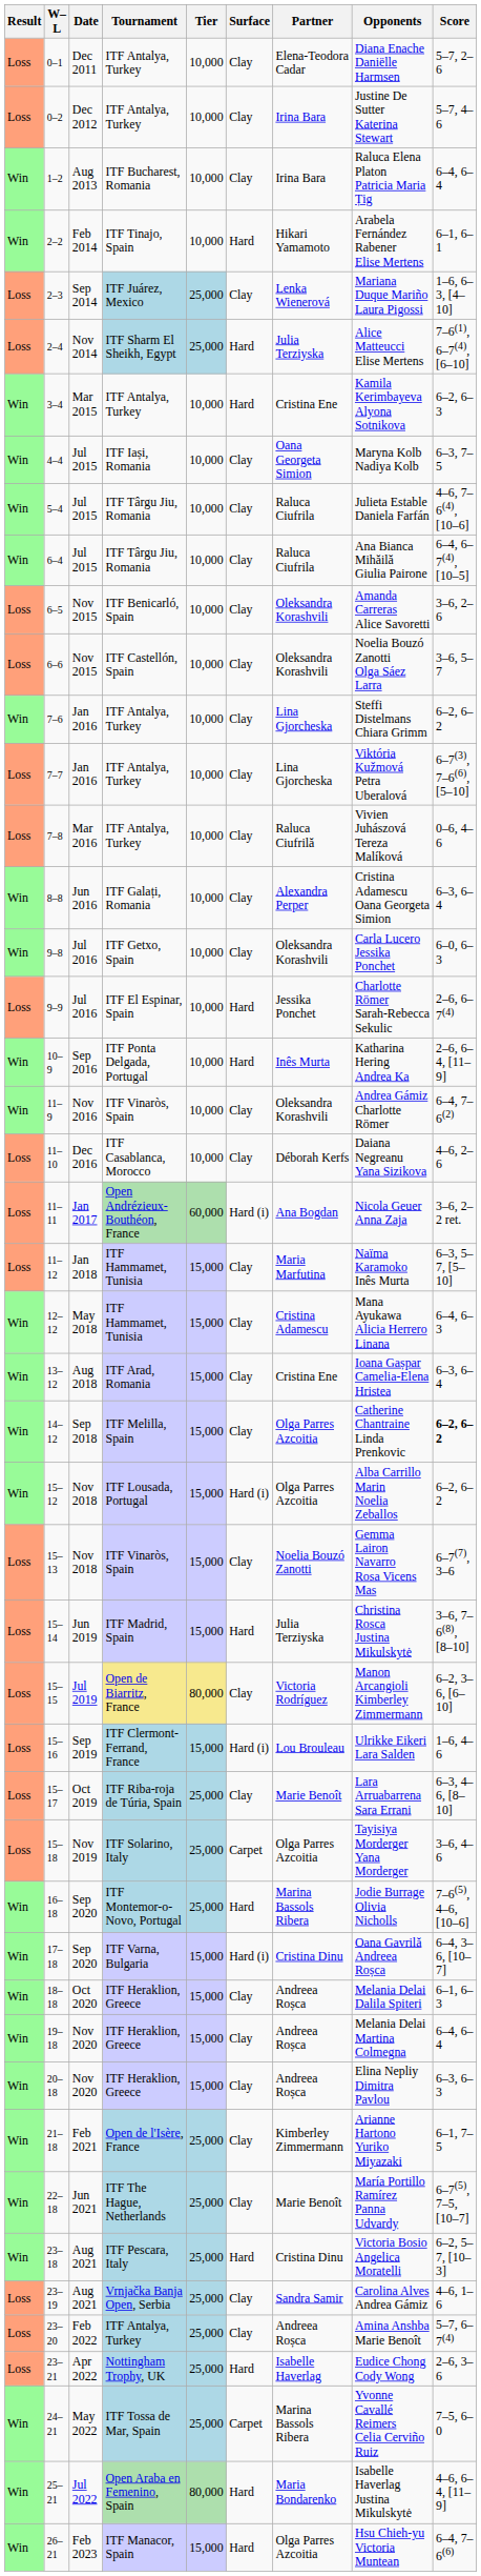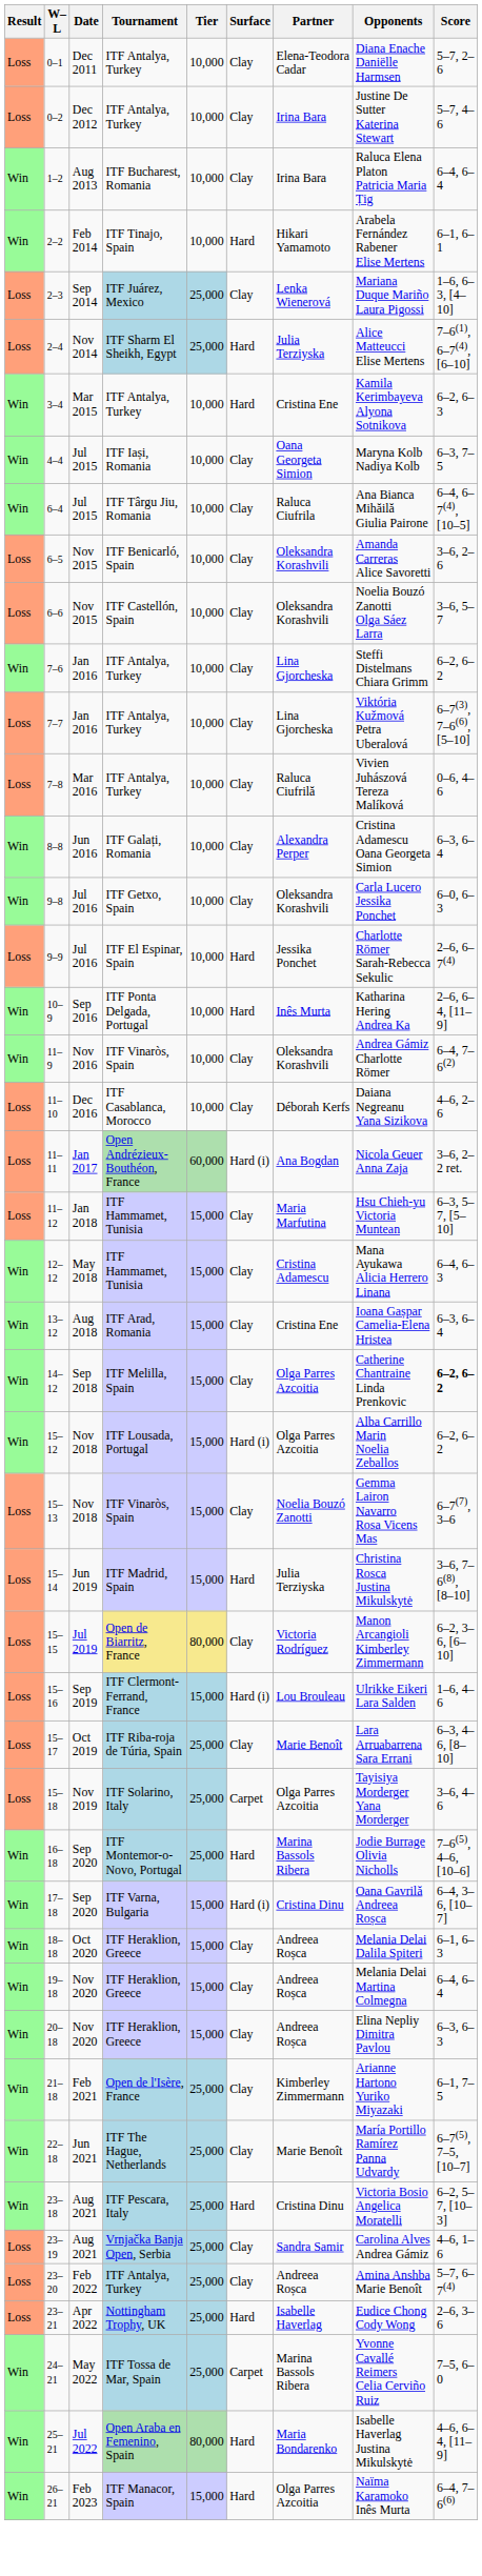 <table class="sortable wikitable nowrap">
 <tr>
 <th>Result</th>
 <th class="unsortable">W–L</th>
 <th>Date</th>
 <th>Tournament</th>
 <th>Tier</th>
 <th>Surface</th>
 <th>Partner</th>
 <th>Opponents</th>
 <th class="unsortable">Score</th>
 </tr>
 <tr>
 <td style="background:#ffa07a;">Loss</td>
 <td><small>0–1</small></td>
 <td>Dec 2011</td>
 <td>ITF Antalya, Turkey</td>
 <td>10,000</td>
 <td>Clay</td>
 <td> Elena-Teodora Cadar</td>
 <td> <a href='#'>Diana Enache</a> <br>  <a href='#'>Daniëlle Harmsen</a></td>
 <td>5–7, 2–6</td>
 </tr>
 <tr>
 <td style="background:#ffa07a;">Loss</td>
 <td><small>0–2</small></td>
 <td>Dec 2012</td>
 <td>ITF Antalya, Turkey</td>
 <td>10,000</td>
 <td>Clay</td>
 <td> <a href='#'>Irina Bara</a></td>
 <td> Justine De Sutter <br>  <a href='#'>Katerina Stewart</a></td>
 <td>5–7, 4–6</td>
 </tr>
 <tr>
 <td style="background:#98fb98;">Win</td>
 <td><small>1–2</small></td>
 <td>Aug 2013</td>
 <td>ITF Bucharest, Romania</td>
 <td>10,000</td>
 <td>Clay</td>
 <td> Irina Bara</td>
 <td> Raluca Elena Platon <br>  <a href='#'>Patricia Maria Țig</a></td>
 <td>6–4, 6–4</td>
 </tr>
 <tr>
 <td style="background:#98fb98;">Win</td>
 <td><small>2–2</small></td>
 <td>Feb 2014</td>
 <td>ITF Tinajo, Spain</td>
 <td>10,000</td>
 <td>Hard</td>
 <td> Hikari Yamamoto</td>
 <td> Arabela Fernández Rabener <br>  <a href='#'>Elise Mertens</a></td>
 <td>6–1, 6–1</td>
 </tr>
 <tr>
 <td style="background:#ffa07a;">Loss</td>
 <td><small>2–3</small></td>
 <td>Sep 2014</td>
 <td bgcolor=lightblue>ITF Juárez, Mexico</td>
 <td bgcolor=lightblue>25,000</td>
 <td>Clay</td>
 <td> <a href='#'>Lenka Wienerová</a></td>
 <td> <a href='#'>Mariana Duque Mariño</a> <br>  <a href='#'>Laura Pigossi</a></td>
 <td>1–6, 6–3, [4–10]</td>
 </tr>
 <tr>
 <td style="background:#ffa07a;">Loss</td>
 <td><small>2–4</small></td>
 <td>Nov 2014</td>
 <td bgcolor=lightblue>ITF Sharm El Sheikh, Egypt</td>
 <td bgcolor=lightblue>25,000</td>
 <td>Hard</td>
 <td> <a href='#'>Julia Terziyska</a></td>
 <td> <a href='#'>Alice Matteucci</a> <br>  Elise Mertens</td>
 <td>7–6<sup>(1)</sup>, 6–7<sup>(4)</sup>, [6–10]</td>
 </tr>
 <tr>
 <td style="background:#98fb98;">Win</td>
 <td><small>3–4</small></td>
 <td>Mar 2015</td>
 <td>ITF Antalya, Turkey</td>
 <td>10,000</td>
 <td>Hard</td>
 <td> Cristina Ene</td>
 <td> <a href='#'>Kamila Kerimbayeva</a> <br>  <a href='#'>Alyona Sotnikova</a></td>
 <td>6–2, 6–3</td>
 </tr>
 <tr>
 <td style="background:#98fb98;">Win</td>
 <td><small>4–4</small></td>
 <td>Jul 2015</td>
 <td>ITF Iași, Romania</td>
 <td>10,000</td>
 <td>Clay</td>
 <td> <a href='#'>Oana Georgeta Simion</a></td>
 <td> Maryna Kolb <br>  Nadiya Kolb</td>
 <td>6–3, 7–5</td>
-</tr>
-<tr>
-<td style="background:#98fb98;">Win</td>
-<td><small>5–4</small></td>
-<td>Jul 2015</td>
-<td>ITF Târgu Jiu, Romania</td>
-<td>10,000</td>
-<td>Clay</td>
-<td> Raluca Ciufrila</td>
-<td> Julieta Estable <br>  Daniela Farfán</td>
-<td>4–6, 7–6<sup>(4)</sup>, [10–6]</td>
 </tr>
 <tr>
 <td style="background:#98fb98;">Win</td>
 <td><small>6–4</small></td>
 <td>Jul 2015</td>
 <td>ITF Târgu Jiu, Romania</td>
 <td>10,000</td>
 <td>Clay</td>
 <td> Raluca Ciufrila</td>
 <td> Ana Bianca Mihăilă <br>  Giulia Pairone</td>
 <td>6–4, 6–7<sup>(4)</sup>, [10–5]</td>
 </tr>
 <tr>
 <td style="background:#ffa07a;">Loss</td>
 <td><small>6–5</small></td>
 <td>Nov 2015</td>
 <td>ITF Benicarló, Spain</td>
 <td>10,000</td>
 <td>Clay</td>
 <td> <a href='#'>Oleksandra Korashvili</a></td>
 <td> <a href='#'>Amanda Carreras</a> <br>  Alice Savoretti</td>
 <td>3–6, 2–6</td>
 </tr>
 <tr>
 <td style="background:#ffa07a;">Loss</td>
 <td><small>6–6</small></td>
 <td>Nov 2015</td>
 <td>ITF Castellón, Spain</td>
 <td>10,000</td>
 <td>Clay</td>
 <td> Oleksandra Korashvili</td>
 <td> Noelia Bouzó Zanotti <br>  <a href='#'>Olga Sáez Larra</a></td>
 <td>3–6, 5–7</td>
 </tr>
 <tr>
 <td style="background:#98fb98;">Win</td>
 <td><small>7–6</small></td>
 <td>Jan 2016</td>
 <td>ITF Antalya, Turkey</td>
 <td>10,000</td>
 <td>Clay</td>
 <td> <a href='#'>Lina Gjorcheska</a></td>
 <td> Steffi Distelmans <br>  Chiara Grimm</td>
 <td>6–2, 6–2</td>
 </tr>
 <tr>
 <td style="background:#ffa07a;">Loss</td>
 <td><small>7–7</small></td>
 <td>Jan 2016</td>
 <td>ITF Antalya, Turkey</td>
 <td>10,000</td>
 <td>Clay</td>
 <td> Lina Gjorcheska</td>
 <td> <a href='#'>Viktória Kužmová</a> <br>  Petra Uberalová</td>
 <td>6–7<sup>(3)</sup>, 7–6<sup>(6)</sup>, [5–10]</td>
 </tr>
 <tr>
 <td style="background:#ffa07a;">Loss</td>
 <td><small>7–8</small></td>
 <td>Mar 2016</td>
 <td>ITF Antalya, Turkey</td>
 <td>10,000</td>
 <td>Clay</td>
 <td> Raluca Ciufrilă</td>
 <td> Vivien Juhászová <br>  Tereza Malíková</td>
 <td>0–6, 4–6</td>
 </tr>
 <tr>
 <td style="background:#98fb98;">Win</td>
 <td><small>8–8</small></td>
 <td>Jun 2016</td>
 <td>ITF Galați, Romania</td>
 <td>10,000</td>
 <td>Clay</td>
 <td> <a href='#'>Alexandra Perper</a></td>
 <td> Cristina Adamescu <br>  Oana Georgeta Simion</td>
 <td>6–3, 6–4</td>
 </tr>
 <tr>
 <td style="background:#98fb98;">Win</td>
 <td><small>9–8</small></td>
 <td>Jul 2016</td>
 <td>ITF Getxo, Spain</td>
 <td>10,000</td>
 <td>Clay</td>
 <td> Oleksandra Korashvili</td>
 <td> <a href='#'>Carla Lucero</a> <br>  <a href='#'>Jessika Ponchet</a></td>
 <td>6–0, 6–3</td>
 </tr>
 <tr>
 <td style="background:#ffa07a;">Loss</td>
 <td><small>9–9</small></td>
 <td>Jul 2016</td>
 <td>ITF El Espinar, Spain</td>
 <td>10,000</td>
 <td>Hard</td>
 <td> Jessika Ponchet</td>
 <td> <a href='#'>Charlotte Römer</a> <br>  Sarah-Rebecca Sekulic</td>
 <td>2–6, 6–7<sup>(4)</sup></td>
 </tr>
 <tr>
 <td style="background:#98fb98;">Win</td>
 <td><small>10–9</small></td>
 <td>Sep 2016</td>
 <td>ITF Ponta Delgada, Portugal</td>
 <td>10,000</td>
 <td>Hard</td>
 <td> <a href='#'>Inês Murta</a></td>
 <td> Katharina Hering <br>  <a href='#'>Andrea Ka</a></td>
 <td>2–6, 6–4, [11–9]</td>
 </tr>
 <tr>
 <td style="background:#98fb98;">Win</td>
 <td><small>11–9</small></td>
 <td>Nov 2016</td>
 <td>ITF Vinaròs, Spain</td>
 <td>10,000</td>
 <td>Clay</td>
 <td> Oleksandra Korashvili</td>
 <td> <a href='#'>Andrea Gámiz</a> <br>  Charlotte Römer</td>
 <td>6–4, 7–6<sup>(2)</sup></td>
 </tr>
 <tr>
 <td style="background:#ffa07a;">Loss</td>
 <td><small>11–10</small></td>
 <td>Dec 2016</td>
 <td>ITF Casablanca, Morocco</td>
 <td>10,000</td>
 <td>Clay</td>
 <td> Déborah Kerfs</td>
 <td> Daiana Negreanu <br>  <a href='#'>Yana Sizikova</a></td>
 <td>4–6, 2–6</td>
 </tr>
 <tr>
 <td style="background:#ffa07a;">Loss</td>
 <td><small>11–11</small></td>
 <td><a href='#'>Jan 2017</a></td>
 <td bgcolor=#addfad><a href='#'>Open Andrézieux-Bouthéon</a>, France</td>
 <td bgcolor=#addfad>60,000</td>
 <td>Hard (i)</td>
 <td> <a href='#'>Ana Bogdan</a></td>
 <td> <a href='#'>Nicola Geuer</a> <br>  <a href='#'>Anna Zaja</a></td>
 <td>3–6, 2–2 ret.</td>
 </tr>
 <tr>
 <td style="background:#ffa07a;">Loss</td>
 <td><small>11–12</small></td>
 <td>Jan 2018</td>
 <td bgcolor=#ccf>ITF Hammamet, Tunisia</td>
 <td bgcolor=#ccf>15,000</td>
 <td>Clay</td>
 <td> <a href='#'>Maria Marfutina</a></td>
-<td> <a href='#'>Naïma Karamoko</a> <br>  Inês Murta</td>
+<td> <a href='#'>Hsu Chieh-yu</a> <br>  <a href='#'>Victoria Muntean</a></td>
 <td>6–3, 5–7, [5–10]</td>
 </tr>
 <tr>
 <td style="background:#98fb98;">Win</td>
 <td><small>12–12</small></td>
 <td>May 2018</td>
 <td bgcolor=#ccf>ITF Hammamet, Tunisia</td>
 <td bgcolor=#ccf>15,000</td>
 <td>Clay</td>
 <td> <a href='#'>Cristina Adamescu</a></td>
 <td> Mana Ayukawa <br>  <a href='#'>Alicia Herrero Linana</a></td>
 <td>6–4, 6–3</td>
 </tr>
 <tr>
 <td style="background:#98fb98;">Win</td>
 <td><small>13–12</small></td>
 <td>Aug 2018</td>
 <td bgcolor=#ccf>ITF Arad, Romania</td>
 <td bgcolor=#ccf>15,000</td>
 <td>Clay</td>
 <td> Cristina Ene</td>
 <td> <a href='#'>Ioana Gașpar</a> <br>  <a href='#'>Camelia-Elena Hristea</a></td>
 <td>6–3, 6–4</td>
 </tr>
 <tr>
 <td style="background:#98fb98;">Win</td>
 <td><small>14–12</small></td>
 <td>Sep 2018</td>
 <td bgcolor=#ccf>ITF Melilla, Spain</td>
 <td bgcolor=#ccf>15,000</td>
 <td>Clay</td>
 <td> <a href='#'>Olga Parres Azcoitia</a></td>
 <td> <a href='#'>Catherine Chantraine</a> <br>  Linda Prenkovic</td>
 <td><strong>6–2, 6–2</strong></td>
 </tr>
 <tr>
 <td style="background:#98fb98;">Win</td>
 <td><small>15–12</small></td>
 <td>Nov 2018</td>
 <td bgcolor=#ccf>ITF Lousada, Portugal</td>
 <td bgcolor=#ccf>15,000</td>
 <td>Hard (i)</td>
 <td> Olga Parres Azcoitia</td>
 <td> <a href='#'>Alba Carrillo Marin</a> <br>  <a href='#'>Noelia Zeballos</a></td>
 <td>6–2, 6–2</td>
 </tr>
 <tr>
 <td style="background:#ffa07a;">Loss</td>
 <td><small>15–13</small></td>
 <td>Nov 2018</td>
 <td bgcolor=#ccf>ITF Vinaròs, Spain</td>
 <td bgcolor=#ccf>15,000</td>
 <td>Clay</td>
 <td> <a href='#'>Noelia Bouzó Zanotti</a></td>
 <td> <a href='#'>Gemma Lairon Navarro</a> <br>  <a href='#'>Rosa Vicens Mas</a></td>
 <td>6–7<sup>(7)</sup>, 3–6</td>
 </tr>
 <tr>
 <td style="background:#ffa07a;">Loss</td>
 <td><small>15–14</small></td>
 <td>Jun 2019</td>
 <td bgcolor=#ccf>ITF Madrid, Spain</td>
 <td bgcolor=#ccf>15,000</td>
 <td>Hard</td>
 <td> Julia Terziyska</td>
 <td> <a href='#'>Christina Rosca</a> <br>  <a href='#'>Justina Mikulskytė</a></td>
 <td>3–6, 7–6<sup>(8)</sup>, [8–10]</td>
 </tr>
 <tr>
 <td style="background:#ffa07a;">Loss</td>
 <td><small>15–15</small></td>
 <td><a href='#'>Jul 2019</a></td>
 <td bgcolor=#f7e98e><a href='#'>Open de Biarritz</a>, France</td>
 <td bgcolor=#f7e98e>80,000</td>
 <td>Clay</td>
 <td> <a href='#'>Victoria Rodríguez</a></td>
 <td> <a href='#'>Manon Arcangioli</a> <br>  <a href='#'>Kimberley Zimmermann</a></td>
 <td>6–2, 3–6, [6–10]</td>
 </tr>
 <tr>
 <td style="background:#ffa07a;">Loss</td>
 <td><small>15–16</small></td>
 <td>Sep 2019</td>
 <td bgcolor=lightblue>ITF Clermont-Ferrand, France</td>
 <td bgcolor=lightblue>15,000</td>
 <td>Hard (i)</td>
 <td> <a href='#'>Lou Brouleau</a></td>
 <td> <a href='#'>Ulrikke Eikeri</a> <br>  <a href='#'>Lara Salden</a></td>
 <td>1–6, 4–6</td>
 </tr>
 <tr>
 <td style="background:#ffa07a;">Loss</td>
 <td><small>15–17</small></td>
 <td>Oct 2019</td>
 <td bgcolor=lightblue>ITF Riba-roja de Túria, Spain</td>
 <td bgcolor=lightblue>25,000</td>
 <td>Clay</td>
 <td> <a href='#'>Marie Benoît</a></td>
 <td> <a href='#'>Lara Arruabarrena</a> <br>  <a href='#'>Sara Errani</a></td>
 <td>6–3, 4–6, [8–10]</td>
 </tr>
 <tr>
 <td style="background:#ffa07a;">Loss</td>
 <td><small>15–18</small></td>
 <td>Nov 2019</td>
 <td bgcolor=lightblue>ITF Solarino, Italy</td>
 <td bgcolor=lightblue>25,000</td>
 <td>Carpet</td>
 <td> Olga Parres Azcoitia</td>
 <td> <a href='#'>Tayisiya Morderger</a> <br>  <a href='#'>Yana Morderger</a></td>
 <td>3–6, 4–6</td>
 </tr>
 <tr>
 <td style="background:#98fb98;">Win</td>
 <td><small>16–18</small></td>
 <td>Sep 2020</td>
 <td bgcolor=lightblue>ITF Montemor-o-Novo, Portugal</td>
 <td bgcolor=lightblue>25,000</td>
 <td>Hard</td>
 <td> <a href='#'>Marina Bassols Ribera</a></td>
 <td> <a href='#'>Jodie Burrage</a> <br>  <a href='#'>Olivia Nicholls</a></td>
 <td>7–6<sup>(5)</sup>, 4–6, [10–6]</td>
 </tr>
 <tr>
 <td style="background:#98fb98;">Win</td>
 <td><small>17–18</small></td>
 <td>Sep 2020</td>
 <td bgcolor=#ccf>ITF Varna, Bulgaria</td>
 <td bgcolor=#ccf>15,000</td>
 <td>Hard (i)</td>
 <td> <a href='#'>Cristina Dinu</a></td>
 <td> <a href='#'>Oana Gavrilă</a> <br>  <a href='#'>Andreea Roșca</a></td>
 <td>6–4, 3–6, [10–7]</td>
 </tr>
 <tr>
 <td style="background:#98fb98;">Win</td>
 <td><small>18–18</small></td>
 <td>Oct 2020</td>
 <td bgcolor=#ccf>ITF Heraklion, Greece</td>
 <td bgcolor=#ccf>15,000</td>
 <td>Clay</td>
 <td> Andreea Roșca</td>
 <td> <a href='#'>Melania Delai</a> <br>  <a href='#'>Dalila Spiteri</a></td>
 <td>6–1, 6–3</td>
 </tr>
 <tr>
 <td style="background:#98fb98;">Win</td>
 <td><small>19–18</small></td>
 <td>Nov 2020</td>
 <td bgcolor=#ccf>ITF Heraklion, Greece</td>
 <td bgcolor=#ccf>15,000</td>
 <td>Clay</td>
 <td> Andreea Roșca</td>
 <td> Melania Delai <br>  <a href='#'>Martina Colmegna</a></td>
 <td>6–4, 6–4</td>
 </tr>
 <tr>
 <td style="background:#98fb98;">Win</td>
 <td><small>20–18</small></td>
 <td>Nov 2020</td>
 <td bgcolor=#ccf>ITF Heraklion, Greece</td>
 <td bgcolor=#ccf>15,000</td>
 <td>Clay</td>
 <td> Andreea Roșca</td>
 <td> Elina Nepliy <br>  <a href='#'>Dimitra Pavlou</a></td>
 <td>6–3, 6–3</td>
 </tr>
 <tr>
 <td style="background:#98fb98;">Win</td>
 <td><small>21–18</small></td>
 <td>Feb 2021</td>
 <td style="background:lightblue;"><a href='#'>Open de l'Isère</a>, France</td>
 <td style="background:lightblue;">25,000</td>
 <td>Clay</td>
 <td> Kimberley Zimmermann</td>
 <td> <a href='#'>Arianne Hartono</a> <br>  <a href='#'>Yuriko Miyazaki</a></td>
 <td>6–1, 7–5</td>
 </tr>
 <tr>
 <td style="background:#98fb98;">Win</td>
 <td><small>22–18</small></td>
 <td>Jun 2021</td>
 <td style="background:lightblue;">ITF The Hague, Netherlands</td>
 <td style="background:lightblue;">25,000</td>
 <td>Clay</td>
 <td> Marie Benoît</td>
 <td> <a href='#'>María Portillo Ramírez</a> <br>  <a href='#'>Panna Udvardy</a></td>
 <td>6–7<sup>(5)</sup>, 7–5, [10–7]</td>
 </tr>
 <tr>
 <td style="background:#98fb98;">Win</td>
 <td><small>23–18</small></td>
 <td>Aug 2021</td>
 <td style="background:lightblue;">ITF Pescara, Italy</td>
 <td style="background:lightblue;">25,000</td>
 <td>Hard</td>
 <td> Cristina Dinu</td>
 <td> <a href='#'>Victoria Bosio</a> <br>  <a href='#'>Angelica Moratelli</a></td>
 <td>6–2, 5–7, [10–3]</td>
 </tr>
 <tr>
 <td style="background:#ffa07a;">Loss</td>
 <td><small>23–19</small></td>
 <td>Aug 2021</td>
 <td style="background:lightblue;"><a href='#'>Vrnjačka Banja Open</a>, Serbia</td>
 <td style="background:lightblue;">25,000</td>
 <td>Clay</td>
 <td> <a href='#'>Sandra Samir</a></td>
 <td> <a href='#'>Carolina Alves</a> <br>  Andrea Gámiz</td>
 <td>4–6, 1–6</td>
 </tr>
 <tr>
 <td style="background:#ffa07a;">Loss</td>
 <td><small>23–20</small></td>
 <td>Feb 2022</td>
 <td style="background:lightblue;">ITF Antalya, Turkey</td>
 <td style="background:lightblue;">25,000</td>
 <td>Clay</td>
 <td> Andreea Roșca</td>
 <td> <a href='#'>Amina Anshba</a> <br>  Marie Benoît</td>
 <td>5–7, 6–7<sup>(4)</sup></td>
 </tr>
 <tr>
 <td style="background:#ffa07a;">Loss</td>
 <td><small>23–21</small></td>
 <td>Apr 2022</td>
 <td style="background:lightblue;"><a href='#'>Nottingham Trophy</a>, UK</td>
 <td style="background:lightblue;">25,000</td>
 <td>Hard</td>
 <td> <a href='#'>Isabelle Haverlag</a></td>
 <td> <a href='#'>Eudice Chong</a> <br>  <a href='#'>Cody Wong</a></td>
 <td>2–6, 3–6</td>
 </tr>
 <tr>
 <td style="background:#98fb98;">Win</td>
 <td><small>24–21</small></td>
 <td>May 2022</td>
 <td style="background:lightblue;">ITF Tossa de Mar, Spain</td>
 <td style="background:lightblue;">25,000</td>
 <td>Carpet</td>
 <td> Marina Bassols Ribera</td>
 <td> <a href='#'>Yvonne Cavallé Reimers</a> <br>  <a href='#'>Celia Cerviño Ruiz</a></td>
 <td>7–5, 6–0</td>
 </tr>
 <tr>
 <td style="background:#98fb98;">Win</td>
 <td><small>25–21</small></td>
 <td><a href='#'>Jul 2022</a></td>
 <td style="background:#addfad;"><a href='#'>Open Araba en Femenino</a>, Spain</td>
 <td style="background:#addfad;">80,000</td>
 <td>Hard</td>
 <td> <a href='#'>Maria Bondarenko</a></td>
 <td> Isabelle Haverlag <br>  Justina Mikulskytė</td>
 <td>4–6, 6–4, [11–9]</td>
 </tr>
 <tr>
 <td style="background:#98fb98;">Win</td>
 <td><small>26–21</small></td>
 <td>Feb 2023</td>
 <td bgcolor=#ccf>ITF Manacor, Spain</td>
 <td bgcolor=#ccf>15,000</td>
 <td>Hard</td>
 <td> Olga Parres Azcoitia</td>
-<td> <a href='#'>Hsu Chieh-yu</a> <br>  <a href='#'>Victoria Muntean</a></td>
+<td> <a href='#'>Naïma Karamoko</a> <br>  Inês Murta</td>
 <td>6–4, 7–6<sup>(6)</sup></td>
 </tr>
 </table>
